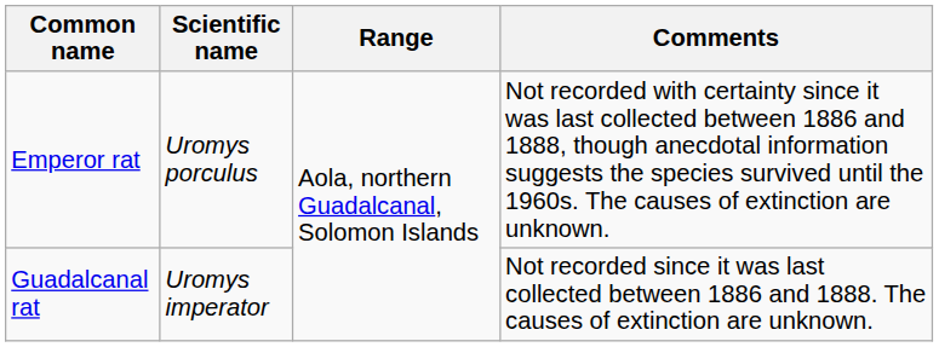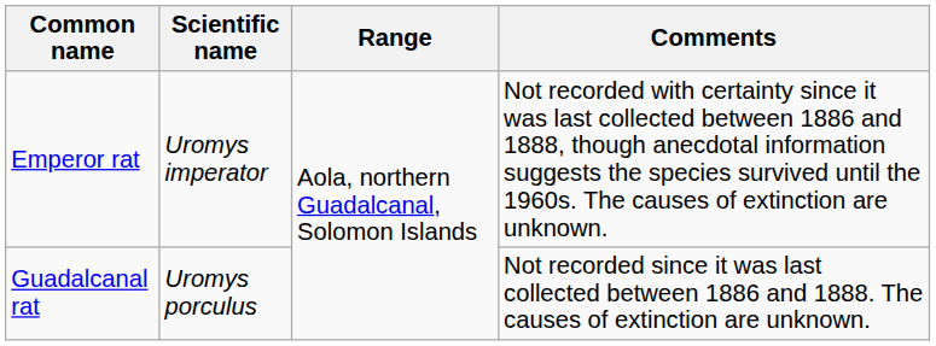 <table class="wikitable sortable">
 <tr>
 <th>Common name</th>
 <th>Scientific name</th>
 <th>Range</th>
 <th class="unsortable">Comments</th>
 </tr>
 <tr>
 <td><a href='#'>Emperor rat</a></td>
-<td><em>Uromys porculus</em></td>
+<td><em>Uromys imperator</em></td>
 <td rowspan="2">Aola, northern <a href='#'>Guadalcanal</a>, Solomon Islands</td>
 <td>Not recorded with certainty since it was last collected between 1886 and 1888, though anecdotal information suggests the species survived until the 1960s. The causes of extinction are unknown.</td>
 </tr>
 <tr>
 <td><a href='#'>Guadalcanal rat</a></td>
-<td><em>Uromys imperator</em></td>
+<td><em>Uromys porculus</em></td>
 <td>Not recorded since it was last collected between 1886 and 1888. The causes of extinction are unknown.</td>
 </tr>
 </table>
